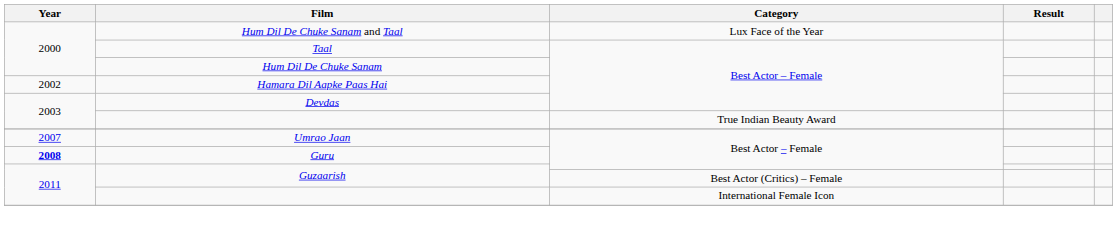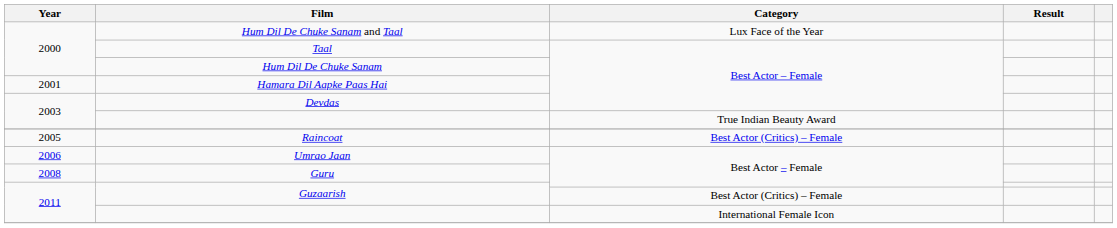 <table class="wikitable sortable" style="width:100%;">
 <tr>
 <th style="width:5%;">Year</th>
 <th style="width:25%;">Film</th>
 <th style="width:25%;">Category</th>
 <th style="width:5%;">Result</th>
 <th style="width:1%;" class="unsortable"></th>
 </tr>
 <tr>
 <td style="text-align:center;" rowspan="3">2000</td>
 <td style="text-align:center;"><em><a href='#'>Hum Dil De Chuke Sanam</a></em> and <em><a href='#'>Taal</a></em></td>
 <td style="text-align:center;">Lux Face of the Year</td>
 <td></td>
 <td style="text-align:center;"></td>
 </tr>
 <tr>
 <td style="text-align:center;"><em><a href='#'>Taal</a></em></td>
 <td style="text-align:center;"rowspan="4"><a href='#'>Best Actor – Female</a></td>
 <td></td>
 <td style="text-align:center;"></td>
 </tr>
 <tr>
 <td style="text-align:center;"><em><a href='#'>Hum Dil De Chuke Sanam</a></em></td>
 <td></td>
 <td style="text-align:center;"></td>
 </tr>
 <tr>
-<td style="text-align:center;">2002</td>
+<td style="text-align:center;">2001</td>
 <td style="text-align:center;"><em><a href='#'>Hamara Dil Aapke Paas Hai</a></em></td>
 <td></td>
 <td style="text-align:center;"></td>
 </tr>
 <tr>
 <td style="text-align:center;" rowspan="2">2003</td>
 <td style="text-align:center;"><em><a href='#'>Devdas</a></em></td>
 <td></td>
 <td style="text-align:center;"></td>
 </tr>
 <tr>
 <td></td>
 <td style="text-align:center;">True Indian Beauty Award</td>
 <td></td>
 <td style="text-align:center;"></td>
 </tr>
 <tr>
 </tr>
 <tr>
-<td style="text-align:center;"><a href='#'>2007</a></td>
+<td style="text-align:center;">2005</td>
+<td style="text-align:center;"><em><a href='#'>Raincoat</a></em></td>
+<td style="text-align:center;"><a href='#'>Best Actor (Critics) – Female</a></td>
+<td></td>
+<td style="text-align:center;"></td>
+</tr>
+<tr>
+<td style="text-align:center;"><a href='#'>2006</a></td>
 <td style="text-align:center;"><em><a href='#'>Umrao Jaan</a></em></td>
 <td rowspan="3" style="text-align:center;">Best Actor <a href='#'>–</a> Female</td>
 <td></td>
 <td style="text-align:center;"></td>
 </tr>
 <tr>
-<td style="text-align:center;"><strong><a href='#'>2008</a></strong></td>
+<td style="text-align:center;"><a href='#'>2008</a></td>
 <td style="text-align:center;"><em><a href='#'>Guru</a></em></td>
 <td></td>
 <td style="text-align:center;"></td>
 </tr>
 <tr>
 <td style="text-align:center;" rowspan="3"><a href='#'>2011</a></td>
 <td style="text-align:center;" rowspan="2"><em><a href='#'>Guzaarish</a></em></td>
 <td></td>
 <td style="text-align:center;"></td>
 </tr>
 <tr>
 <td style="text-align:center;">Best Actor (Critics) – Female</td>
 <td></td>
 <td style="text-align:center;"></td>
 </tr>
 <tr>
 <td></td>
 <td style="text-align:center;">International Female Icon</td>
 <td></td>
 <td style="text-align:center;"></td>
 </tr>
 <tr>
 </tr>
 </table>
